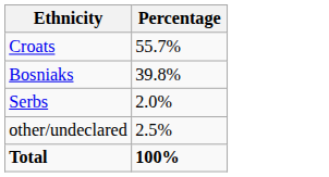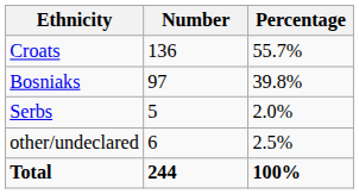 <table class="wikitable">
 <tr>
 <th width="100px">Ethnicity</th>
+<th width="80px">Number</th>
 <th width="80px">Percentage</th>
 </tr>
 <tr>
 <td><a href='#'>Croats</a></td>
+<td>136</td>
 <td>55.7%</td>
 </tr>
 <tr>
 <td><a href='#'>Bosniaks</a></td>
+<td>97</td>
 <td>39.8%</td>
 </tr>
 <tr>
 <td><a href='#'>Serbs</a></td>
+<td>5</td>
 <td>2.0%</td>
 </tr>
 <tr>
 <td>other/undeclared</td>
+<td>6</td>
 <td>2.5%</td>
 </tr>
 <tr>
 <td><strong>Total</strong></td>
+<td><strong>244</strong></td>
 <td><strong>100%</strong></td>
 </tr>
 </table>
